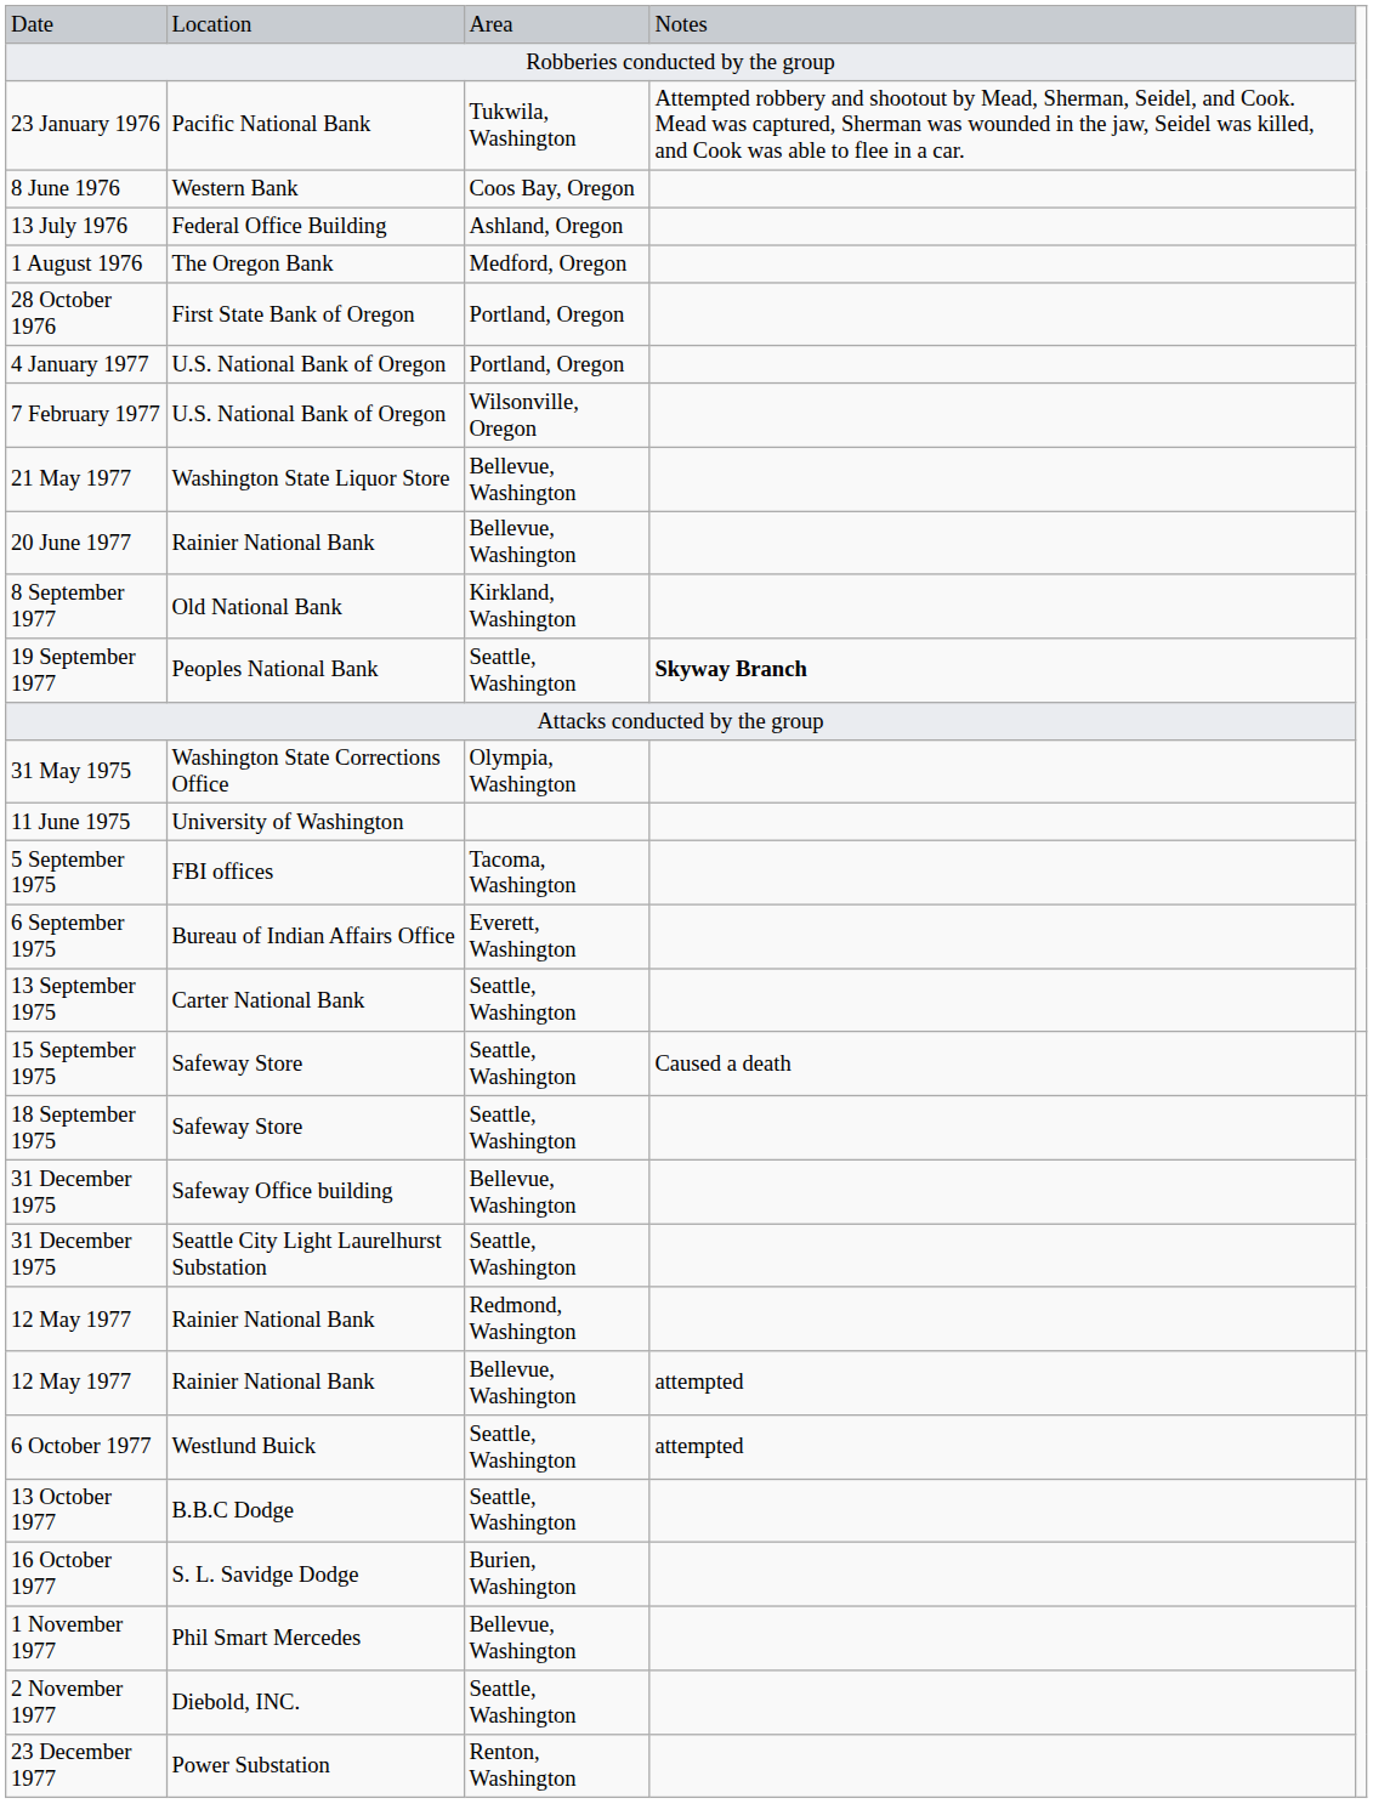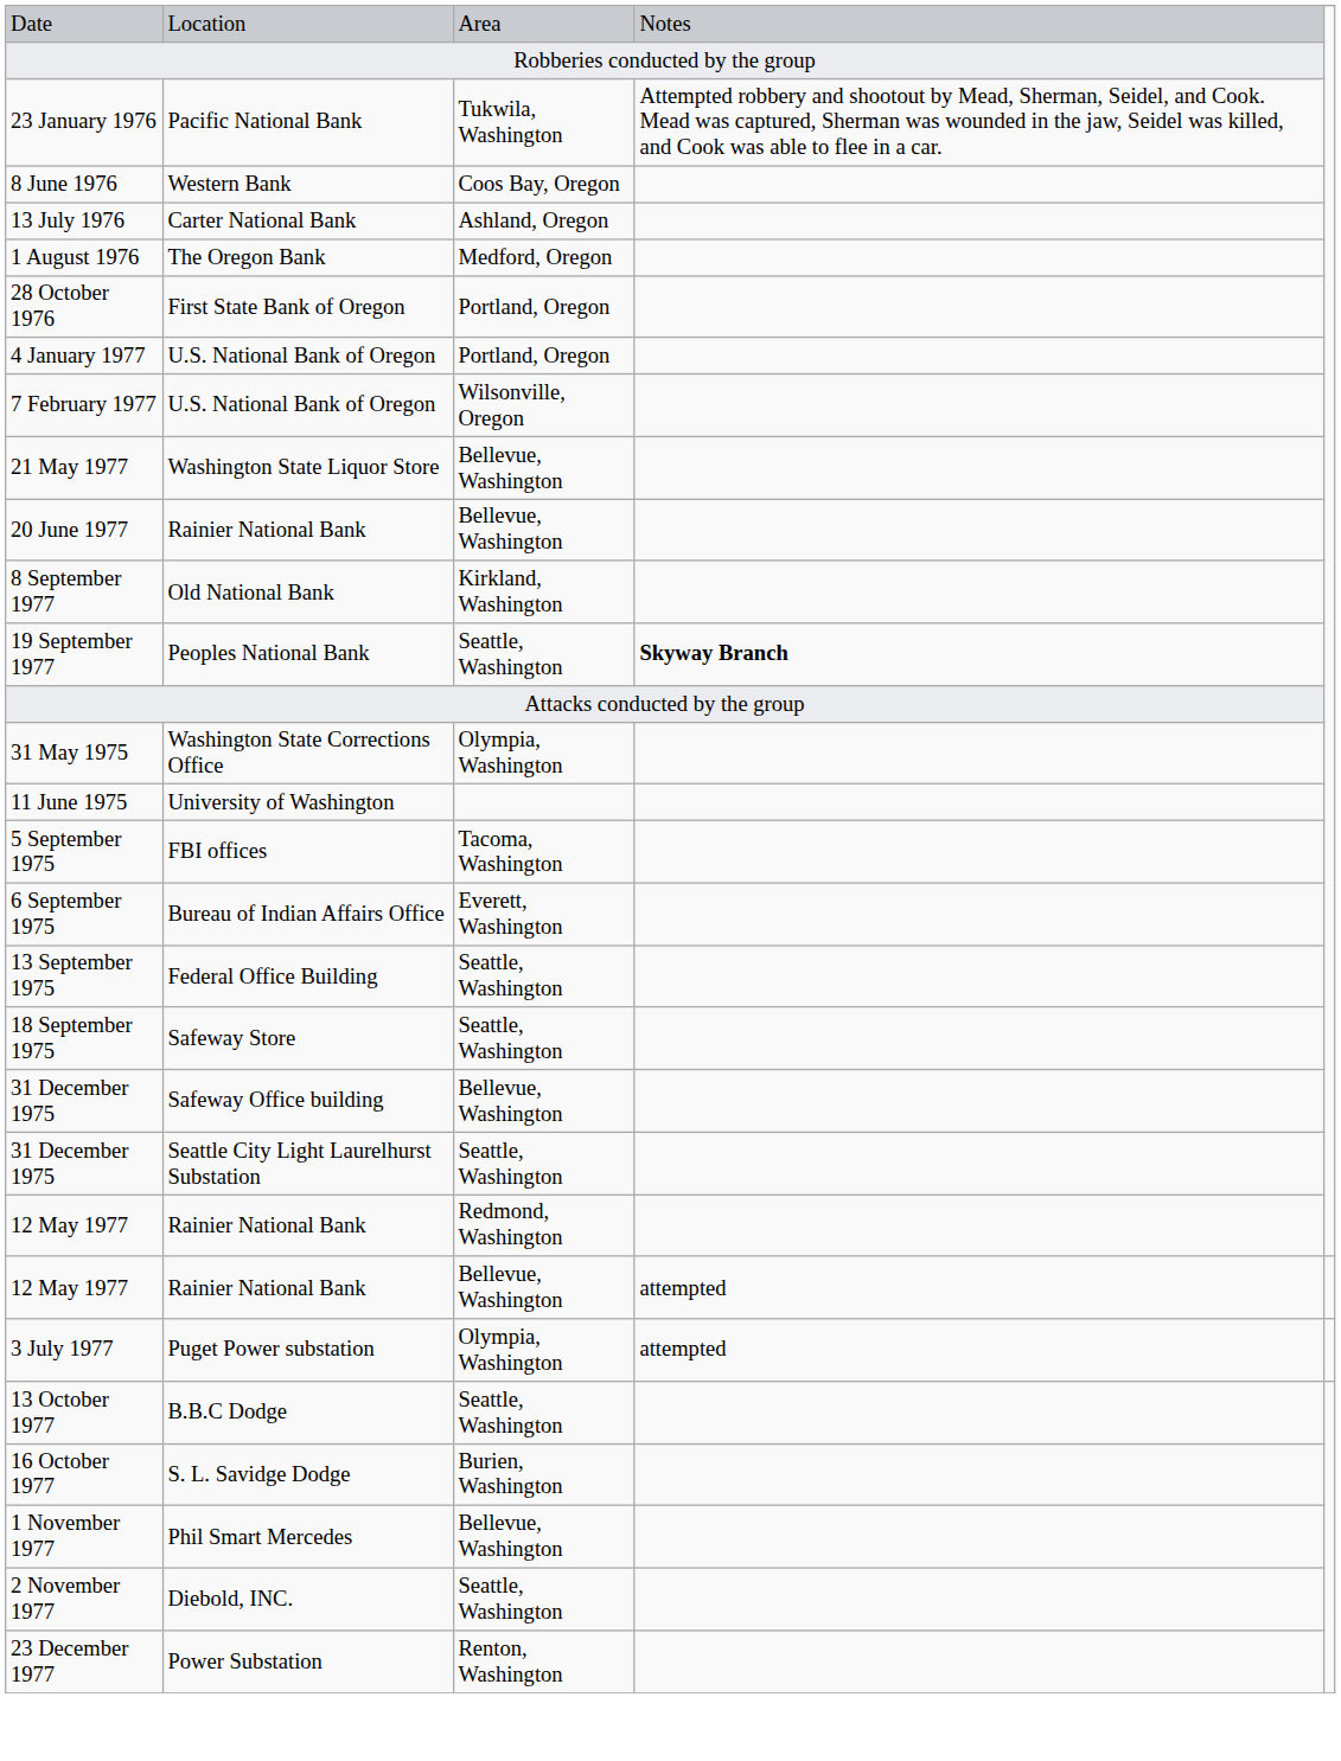 <table class="wikitable" style="font-size: 90%;">
 <tr style="background:#c8ccd1;">
 <td>Date</td>
 <td>Location</td>
 <td>Area</td>
 <td>Notes</td>
 </tr>
 <tr style="background:#eaecf0;">
 <td colspan=4 align="center">Robberies conducted by the group</td>
 </tr>
 <tr>
 <td>23 January 1976</td>
 <td>Pacific National Bank</td>
 <td>Tukwila, Washington</td>
 <td>Attempted robbery and shootout by Mead, Sherman, Seidel, and Cook.<br>Mead was captured, Sherman was wounded in the jaw, Seidel was killed, and Cook was able to flee in a car.</td>
 </tr>
 <tr>
 <td>8 June 1976</td>
 <td>Western Bank</td>
 <td>Coos Bay, Oregon</td>
 <td></td>
 </tr>
 <tr>
 <td>13 July 1976</td>
-<td>Federal Office Building</td>
+<td>Carter National Bank</td>
 <td>Ashland, Oregon</td>
 <td></td>
 </tr>
 <tr>
 <td>1 August 1976</td>
 <td>The Oregon Bank</td>
 <td>Medford, Oregon</td>
 <td></td>
 </tr>
 <tr>
 <td>28 October 1976</td>
 <td>First State Bank of Oregon</td>
 <td>Portland, Oregon</td>
 <td></td>
 </tr>
 <tr>
 <td>4 January 1977</td>
 <td>U.S. National Bank of Oregon</td>
 <td>Portland, Oregon</td>
 <td></td>
 </tr>
 <tr>
 <td>7 February 1977</td>
 <td>U.S. National Bank of Oregon</td>
 <td>Wilsonville, Oregon</td>
 <td></td>
 </tr>
 <tr>
 <td>21 May 1977</td>
 <td>Washington State Liquor Store</td>
 <td>Bellevue, Washington</td>
 <td></td>
 </tr>
 <tr>
 <td>20 June 1977</td>
 <td>Rainier National Bank</td>
 <td>Bellevue, Washington</td>
 <td></td>
 </tr>
 <tr>
 <td>8 September 1977</td>
 <td>Old National Bank</td>
 <td>Kirkland, Washington</td>
 <td></td>
 </tr>
 <tr>
 <td>19 September 1977</td>
 <td>Peoples National Bank</td>
 <td>Seattle, Washington</td>
 <td><strong>Skyway Branch</strong></td>
 </tr>
 <tr style="background:#eaecf0;">
 <td colspan=4 align="center">Attacks conducted by the group</td>
 </tr>
 <tr>
 <td>31 May 1975</td>
 <td>Washington State Corrections Office</td>
 <td>Olympia, Washington</td>
 <td></td>
 </tr>
 <tr>
 <td>11 June 1975</td>
 <td>University of Washington</td>
 <td></td>
 <td></td>
 </tr>
 <tr>
 <td>5 September 1975</td>
 <td>FBI offices</td>
 <td>Tacoma, Washington</td>
 <td></td>
 </tr>
 <tr>
 <td>6 September 1975</td>
 <td>Bureau of Indian Affairs Office</td>
 <td>Everett, Washington</td>
 <td></td>
 </tr>
 <tr>
 <td>13 September 1975</td>
-<td>Carter National Bank</td>
+<td>Federal Office Building</td>
 <td>Seattle, Washington</td>
-<td></td>
-</tr>
-<tr>
-<td>15 September 1975</td>
-<td>Safeway Store</td>
-<td>Seattle, Washington</td>
-<td>Caused a death</td>
 <td></td>
 </tr>
 <tr>
 <td>18 September 1975</td>
 <td>Safeway Store</td>
 <td>Seattle, Washington</td>
 <td></td>
 </tr>
 <tr>
 <td>31 December 1975</td>
 <td>Safeway Office building</td>
 <td>Bellevue, Washington</td>
 <td></td>
 </tr>
 <tr>
 <td>31 December 1975</td>
 <td>Seattle City Light Laurelhurst Substation</td>
 <td>Seattle, Washington</td>
 <td></td>
 </tr>
 <tr>
 <td>12 May 1977</td>
 <td>Rainier National Bank</td>
 <td>Redmond, Washington</td>
 <td></td>
 </tr>
 <tr>
 <td>12 May 1977</td>
 <td>Rainier National Bank</td>
 <td>Bellevue, Washington</td>
 <td>attempted</td>
 <td></td>
 </tr>
 <tr>
-<td>6 October 1977</td>
-<td>Westlund Buick</td>
-<td>Seattle, Washington</td>
+<td>3 July 1977</td>
+<td>Puget Power substation</td>
+<td>Olympia, Washington</td>
 <td>attempted</td>
 <td></td>
 </tr>
 <tr>
 <td>13 October 1977</td>
 <td>B.B.C Dodge</td>
 <td>Seattle, Washington</td>
 <td></td>
 </tr>
 <tr>
 <td>16 October 1977</td>
 <td>S. L. Savidge Dodge</td>
 <td>Burien, Washington</td>
 <td></td>
 </tr>
 <tr>
 <td>1 November 1977</td>
 <td>Phil Smart Mercedes</td>
 <td>Bellevue, Washington</td>
 <td></td>
 </tr>
 <tr>
 <td>2 November 1977</td>
 <td>Diebold, INC.</td>
 <td>Seattle, Washington</td>
 <td></td>
 </tr>
 <tr>
 <td>23 December 1977</td>
 <td>Power Substation</td>
 <td>Renton, Washington</td>
 <td></td>
 </tr>
 </table>
